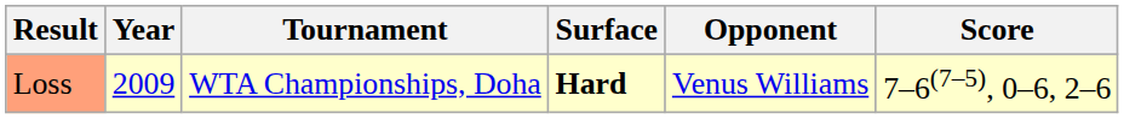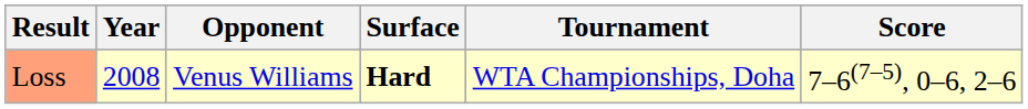 <table class="sortable wikitable">
 <tr>
 <th>Result</th>
 <th>Year</th>
+<th>Opponent</th>
+<th>Surface</th>
 <th>Tournament</th>
-<th>Surface</th>
-<th>Opponent</th>
 <th class="unsortable">Score</th>
 </tr>
 <tr bgcolor=#ffffcc>
 <td bgcolor=FFA07A>Loss</td>
-<td><a href='#'>2009</a></td>
+<td><a href='#'>2008</a></td>
+<td> <a href='#'>Venus Williams</a></td>
+<td><strong>Hard</strong></td>
 <td><a href='#'>WTA Championships, Doha</a></td>
-<td><strong>Hard</strong></td>
-<td> <a href='#'>Venus Williams</a></td>
 <td>7–6<sup>(7–5)</sup>, 0–6, 2–6</td>
 </tr>
 </table>
